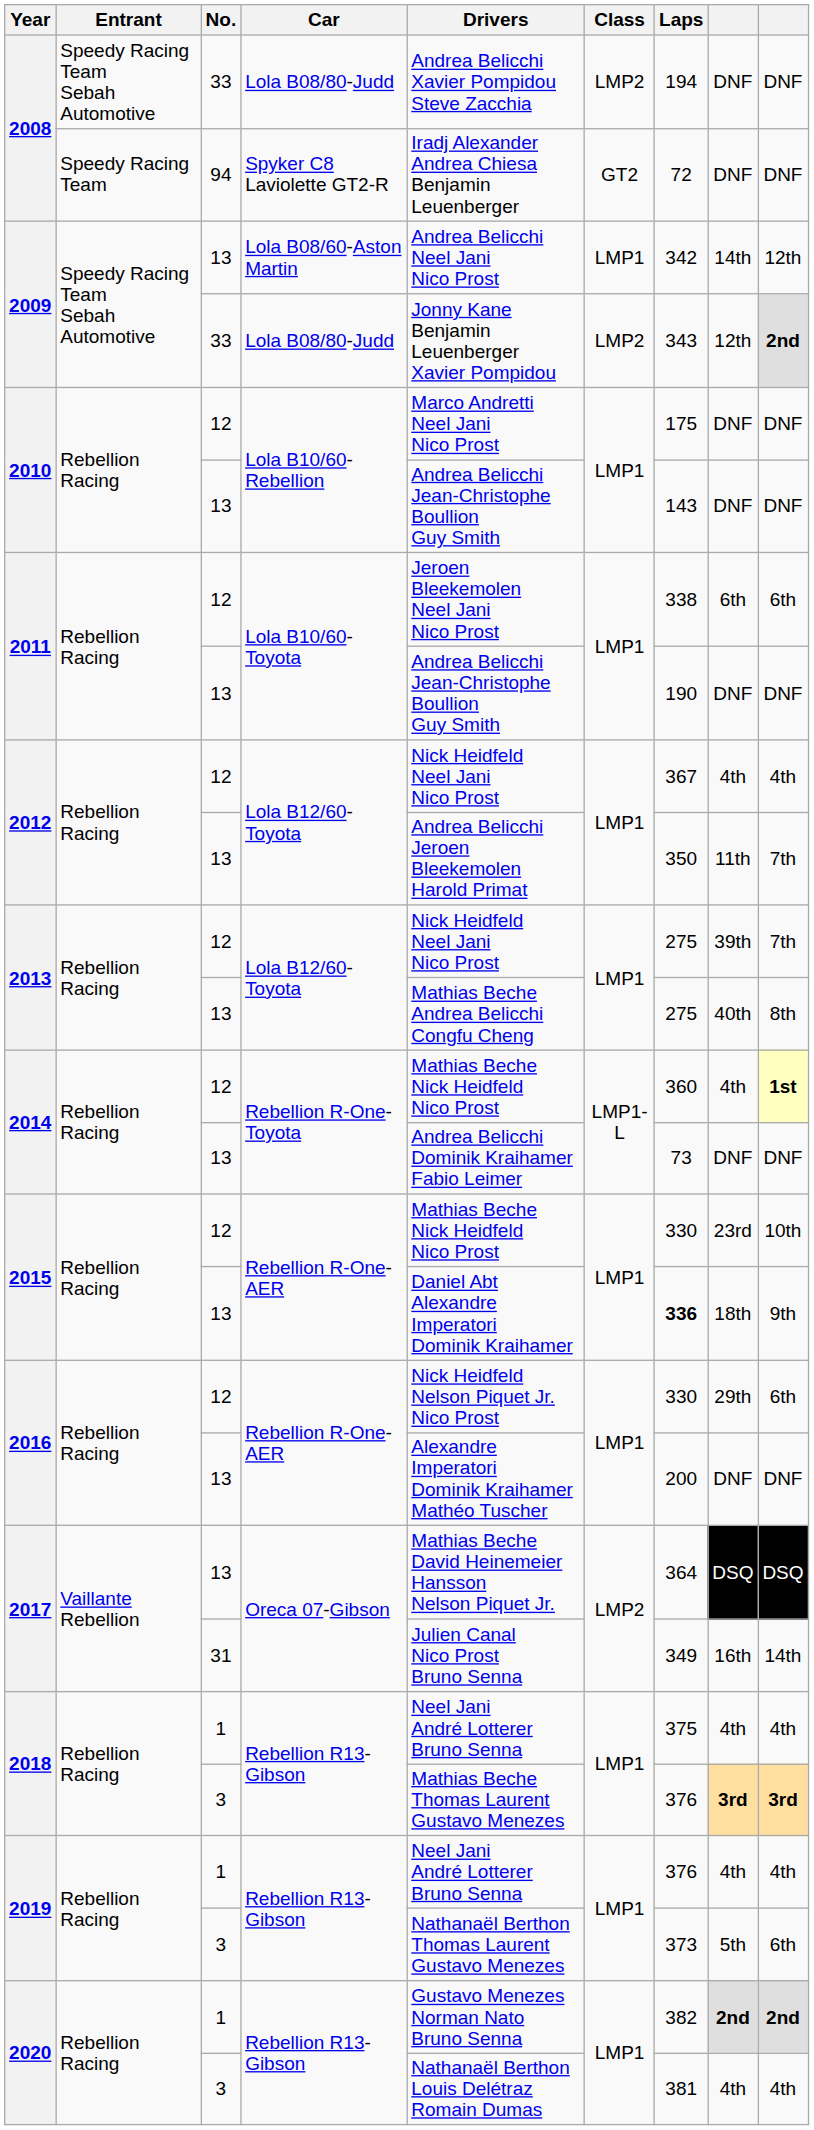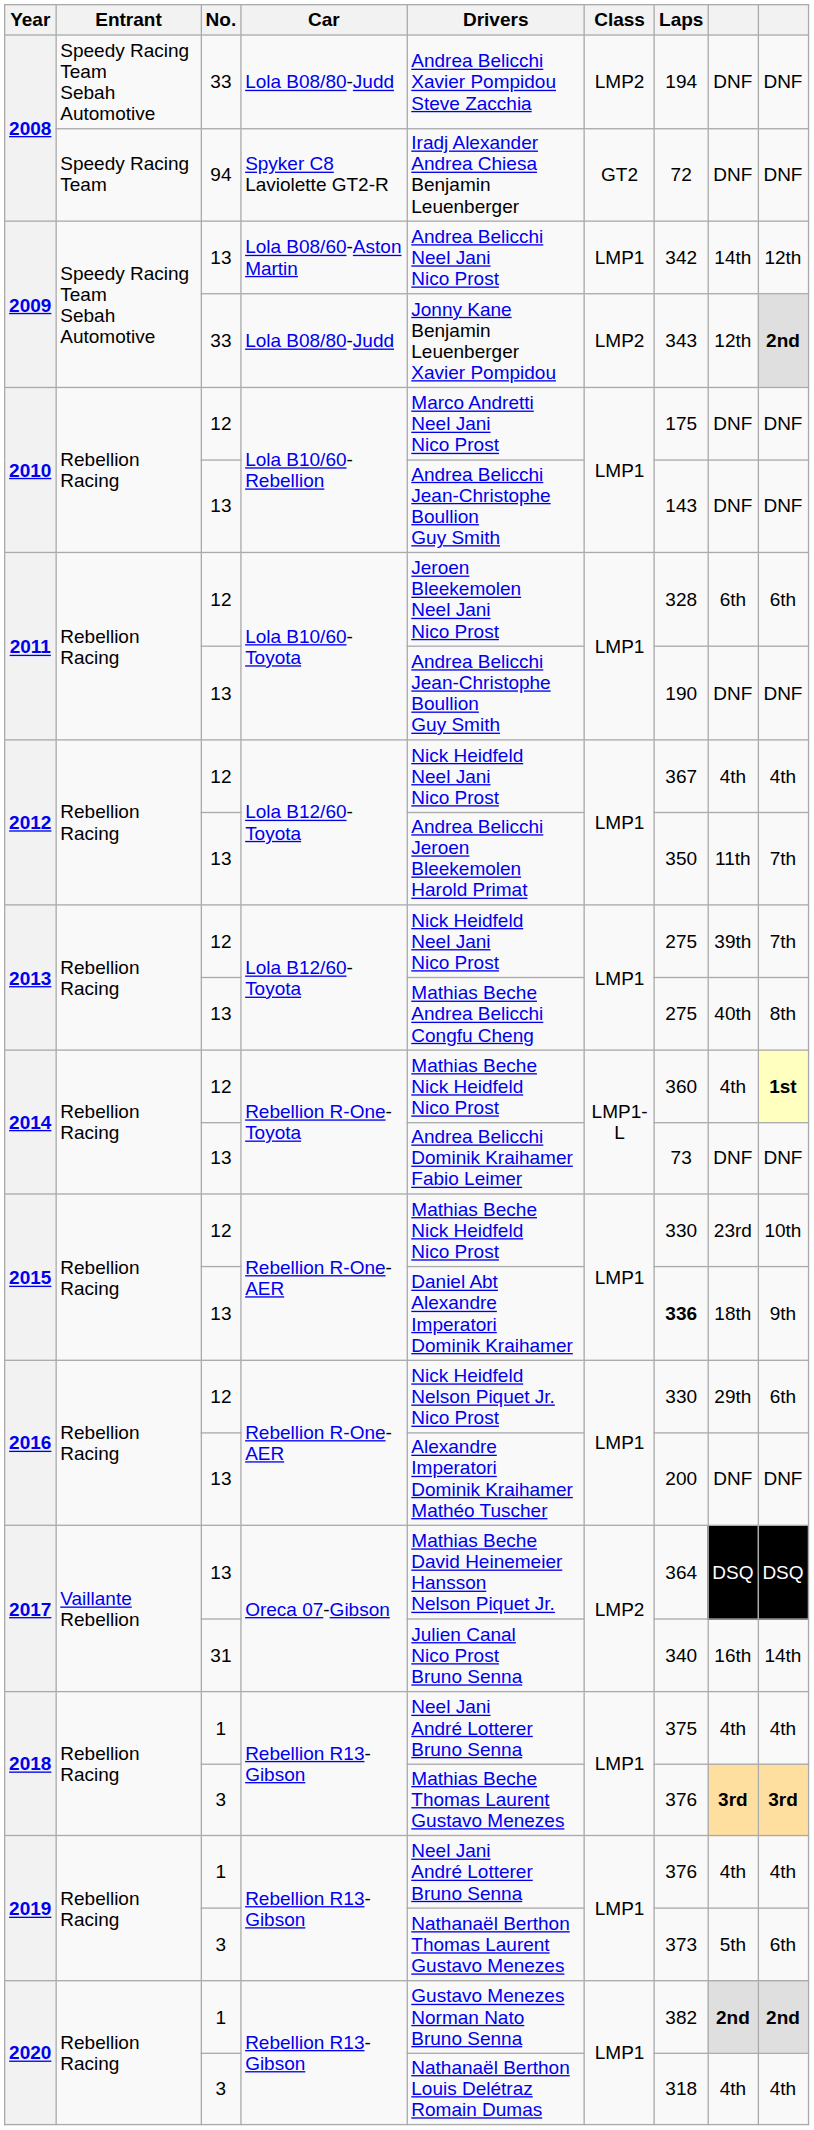 <table class="wikitable" style="font-size:90%">
 <tr>
 <th>Year</th>
 <th>Entrant</th>
 <th>No.</th>
 <th>Car</th>
 <th>Drivers</th>
 <th>Class</th>
 <th>Laps</th>
 <th></th>
 <th></th>
 </tr>
 <tr align="center">
 <th rowspan="2"><a href='#'>2008</a></th>
 <td align="left"> Speedy Racing Team<br> Sebah Automotive</td>
 <td>33</td>
 <td align="left"><a href='#'>Lola B08/80</a>-<a href='#'>Judd</a></td>
 <td align="left"> <a href='#'>Andrea Belicchi</a><br> <a href='#'>Xavier Pompidou</a><br> <a href='#'>Steve Zacchia</a></td>
 <td>LMP2</td>
 <td>194</td>
 <td>DNF</td>
 <td>DNF</td>
 </tr>
 <tr align="center">
 <td align="left"> Speedy Racing Team</td>
 <td>94</td>
 <td align="left"><a href='#'>Spyker C8</a> Laviolette GT2-R</td>
 <td align="left"> <a href='#'>Iradj Alexander</a><br> <a href='#'>Andrea Chiesa</a><br> Benjamin Leuenberger</td>
 <td>GT2</td>
 <td>72</td>
 <td>DNF</td>
 <td>DNF</td>
 </tr>
 <tr align="center">
 <th rowspan="2"><a href='#'>2009</a></th>
 <td rowspan="2" align="left"> Speedy Racing Team<br> Sebah Automotive</td>
 <td>13</td>
 <td align="left"><a href='#'>Lola B08/60</a>-<a href='#'>Aston Martin</a></td>
 <td align="left"> <a href='#'>Andrea Belicchi</a><br> <a href='#'>Neel Jani</a><br> <a href='#'>Nico Prost</a></td>
 <td>LMP1</td>
 <td>342</td>
 <td>14th</td>
 <td>12th</td>
 </tr>
 <tr align="center">
 <td>33</td>
 <td align="left"><a href='#'>Lola B08/80</a>-<a href='#'>Judd</a></td>
 <td align="left"> <a href='#'>Jonny Kane</a><br> Benjamin Leuenberger<br> <a href='#'>Xavier Pompidou</a></td>
 <td>LMP2</td>
 <td>343</td>
 <td>12th</td>
 <td style="background:#DFDFDF;"><strong>2nd</strong></td>
 </tr>
 <tr align="center">
 <th rowspan="2"><a href='#'>2010</a></th>
 <td rowspan="2" align="left"> Rebellion Racing</td>
 <td>12</td>
 <td rowspan="2" align="left"><a href='#'>Lola B10/60</a>-<a href='#'>Rebellion</a></td>
 <td align="left"> <a href='#'>Marco Andretti</a><br> <a href='#'>Neel Jani</a><br> <a href='#'>Nico Prost</a></td>
 <td rowspan="2">LMP1</td>
 <td>175</td>
 <td>DNF</td>
 <td>DNF</td>
 </tr>
 <tr align="center">
 <td>13</td>
 <td align="left"> <a href='#'>Andrea Belicchi</a><br> <a href='#'>Jean-Christophe Boullion</a><br> <a href='#'>Guy Smith</a></td>
 <td>143</td>
 <td>DNF</td>
 <td>DNF</td>
 </tr>
 <tr align="center">
 <th rowspan="2"><a href='#'>2011</a></th>
 <td rowspan="2" align="left"> Rebellion Racing</td>
 <td>12</td>
 <td rowspan="2" align="left"><a href='#'>Lola B10/60</a>-<a href='#'>Toyota</a></td>
 <td align="left"> <a href='#'>Jeroen Bleekemolen</a><br> <a href='#'>Neel Jani</a><br> <a href='#'>Nico Prost</a></td>
 <td rowspan="2">LMP1</td>
-<td>338</td>
+<td>328</td>
 <td>6th</td>
 <td>6th</td>
 </tr>
 <tr align="center">
 <td>13</td>
 <td align="left"> <a href='#'>Andrea Belicchi</a><br> <a href='#'>Jean-Christophe Boullion</a><br> <a href='#'>Guy Smith</a></td>
 <td>190</td>
 <td>DNF</td>
 <td>DNF</td>
 </tr>
 <tr align="center">
 <th rowspan="2"><a href='#'>2012</a></th>
 <td rowspan="2" align="left"> Rebellion Racing</td>
 <td>12</td>
 <td rowspan="2" align="left"><a href='#'>Lola B12/60</a>-<a href='#'>Toyota</a></td>
 <td align="left"> <a href='#'>Nick Heidfeld</a><br> <a href='#'>Neel Jani</a><br> <a href='#'>Nico Prost</a></td>
 <td rowspan="2">LMP1</td>
 <td>367</td>
 <td>4th</td>
 <td>4th</td>
 </tr>
 <tr align="center">
 <td>13</td>
 <td align="left"> <a href='#'>Andrea Belicchi</a><br> <a href='#'>Jeroen Bleekemolen</a><br> <a href='#'>Harold Primat</a></td>
 <td>350</td>
 <td>11th</td>
 <td>7th</td>
 </tr>
 <tr align="center">
 <th rowspan="2"><a href='#'>2013</a></th>
 <td rowspan="2" align="left"> Rebellion Racing</td>
 <td>12</td>
 <td rowspan="2" align="left"><a href='#'>Lola B12/60</a>-<a href='#'>Toyota</a></td>
 <td align="left"> <a href='#'>Nick Heidfeld</a><br> <a href='#'>Neel Jani</a><br> <a href='#'>Nico Prost</a></td>
 <td rowspan="2">LMP1</td>
 <td>275</td>
 <td>39th</td>
 <td>7th</td>
 </tr>
 <tr align="center">
 <td>13</td>
 <td align="left"> <a href='#'>Mathias Beche</a><br> <a href='#'>Andrea Belicchi</a><br> <a href='#'>Congfu Cheng</a></td>
 <td>275</td>
 <td>40th</td>
 <td>8th</td>
 </tr>
 <tr align="center">
 <th rowspan="2"><a href='#'>2014</a></th>
 <td rowspan="2" align="left"> Rebellion Racing</td>
 <td>12</td>
 <td rowspan="2" align="left"><a href='#'>Rebellion R-One</a>-<a href='#'>Toyota</a></td>
 <td align="left"> <a href='#'>Mathias Beche</a><br> <a href='#'>Nick Heidfeld</a><br> <a href='#'>Nico Prost</a></td>
 <td rowspan="2">LMP1-L</td>
 <td>360</td>
 <td>4th</td>
 <td style="background:#FFFFBF;"><strong>1st</strong></td>
 </tr>
 <tr align="center">
 <td>13</td>
 <td align="left"> <a href='#'>Andrea Belicchi</a><br> <a href='#'>Dominik Kraihamer</a><br> <a href='#'>Fabio Leimer</a></td>
 <td>73</td>
 <td>DNF</td>
 <td>DNF</td>
 </tr>
 <tr align="center">
 <th rowspan="2"><a href='#'>2015</a></th>
 <td rowspan="2" align="left"> Rebellion Racing</td>
 <td>12</td>
 <td rowspan="2" align="left"><a href='#'>Rebellion R-One</a>-<a href='#'>AER</a></td>
 <td align="left"> <a href='#'>Mathias Beche</a><br> <a href='#'>Nick Heidfeld</a><br> <a href='#'>Nico Prost</a></td>
 <td rowspan="2">LMP1</td>
 <td>330</td>
 <td>23rd</td>
 <td>10th</td>
 </tr>
 <tr align="center">
 <td>13</td>
 <td align="left"> <a href='#'>Daniel Abt</a><br> <a href='#'>Alexandre Imperatori</a><br> <a href='#'>Dominik Kraihamer</a></td>
 <td><strong>336</strong></td>
 <td>18th</td>
 <td>9th</td>
 </tr>
 <tr align="center">
 <th rowspan="2"><a href='#'>2016</a></th>
 <td rowspan="2" align="left"> Rebellion Racing</td>
 <td>12</td>
 <td rowspan="2" align="left"><a href='#'>Rebellion R-One</a>-<a href='#'>AER</a></td>
 <td align="left"> <a href='#'>Nick Heidfeld</a><br> <a href='#'>Nelson Piquet Jr.</a><br> <a href='#'>Nico Prost</a></td>
 <td rowspan="2">LMP1</td>
 <td>330</td>
 <td>29th</td>
 <td>6th</td>
 </tr>
 <tr align="center">
 <td>13</td>
 <td align="left"> <a href='#'>Alexandre Imperatori</a><br> <a href='#'>Dominik Kraihamer</a><br> <a href='#'>Mathéo Tuscher</a></td>
 <td>200</td>
 <td>DNF</td>
 <td>DNF</td>
 </tr>
 <tr align="center">
 <th rowspan="2"><a href='#'>2017</a></th>
 <td rowspan="2" align="left"> <a href='#'>Vaillante</a> Rebellion</td>
 <td>13</td>
 <td rowspan="2" align="left"><a href='#'>Oreca 07</a>-<a href='#'>Gibson</a></td>
 <td align="left"> <a href='#'>Mathias Beche</a><br> <a href='#'>David Heinemeier Hansson</a><br> <a href='#'>Nelson Piquet Jr.</a></td>
 <td rowspan="2">LMP2</td>
 <td>364</td>
 <td style="background:#000000; color:white">DSQ</td>
 <td style="background:#000000; color:white">DSQ</td>
 </tr>
 <tr align="center">
 <td>31</td>
 <td align="left"> <a href='#'>Julien Canal</a><br> <a href='#'>Nico Prost</a><br> <a href='#'>Bruno Senna</a></td>
-<td>349</td>
+<td>340</td>
 <td>16th</td>
 <td>14th</td>
 </tr>
 <tr align="center">
 <th rowspan="2"><a href='#'>2018</a></th>
 <td rowspan="2" align="left"> Rebellion Racing</td>
 <td>1</td>
 <td rowspan="2" align="left"><a href='#'>Rebellion R13</a>-<a href='#'>Gibson</a></td>
 <td align="left"> <a href='#'>Neel Jani</a><br> <a href='#'>André Lotterer</a><br> <a href='#'>Bruno Senna</a></td>
 <td rowspan="2">LMP1</td>
 <td>375</td>
 <td>4th</td>
 <td>4th</td>
 </tr>
 <tr align="center">
 <td>3</td>
 <td align="left"> <a href='#'>Mathias Beche</a><br> <a href='#'>Thomas Laurent</a><br> <a href='#'>Gustavo Menezes</a></td>
 <td>376</td>
 <td style="background:#FFDF9F;"><strong>3rd</strong></td>
 <td style="background:#FFDF9F;"><strong>3rd</strong></td>
 </tr>
 <tr align="center">
 <th rowspan="2"><a href='#'>2019</a></th>
 <td rowspan="2" align="left"> Rebellion Racing</td>
 <td>1</td>
 <td rowspan="2" align="left"><a href='#'>Rebellion R13</a>-<a href='#'>Gibson</a></td>
 <td align="left"> <a href='#'>Neel Jani</a><br> <a href='#'>André Lotterer</a><br> <a href='#'>Bruno Senna</a></td>
 <td rowspan="2">LMP1</td>
 <td>376</td>
 <td>4th</td>
 <td>4th</td>
 </tr>
 <tr align="center">
 <td>3</td>
 <td align="left"> <a href='#'>Nathanaël Berthon</a><br> <a href='#'>Thomas Laurent</a><br> <a href='#'>Gustavo Menezes</a></td>
 <td>373</td>
 <td>5th</td>
 <td>6th</td>
 </tr>
 <tr align="center">
 <th rowspan="2"><a href='#'>2020</a></th>
 <td rowspan="2" align="left"> Rebellion Racing</td>
 <td>1</td>
 <td rowspan="2" align="left"><a href='#'>Rebellion R13</a>-<a href='#'>Gibson</a></td>
 <td align="left"> <a href='#'>Gustavo Menezes</a><br> <a href='#'>Norman Nato</a><br> <a href='#'>Bruno Senna</a></td>
 <td rowspan="2">LMP1</td>
 <td>382</td>
 <td style="background:#DFDFDF;"><strong>2nd</strong></td>
 <td style="background:#DFDFDF;"><strong>2nd</strong></td>
 </tr>
 <tr align="center">
 <td>3</td>
 <td align="left"> <a href='#'>Nathanaël Berthon</a><br> <a href='#'>Louis Delétraz</a><br> <a href='#'>Romain Dumas</a></td>
-<td>381</td>
+<td>318</td>
 <td>4th</td>
 <td>4th</td>
 </tr>
 </table>
